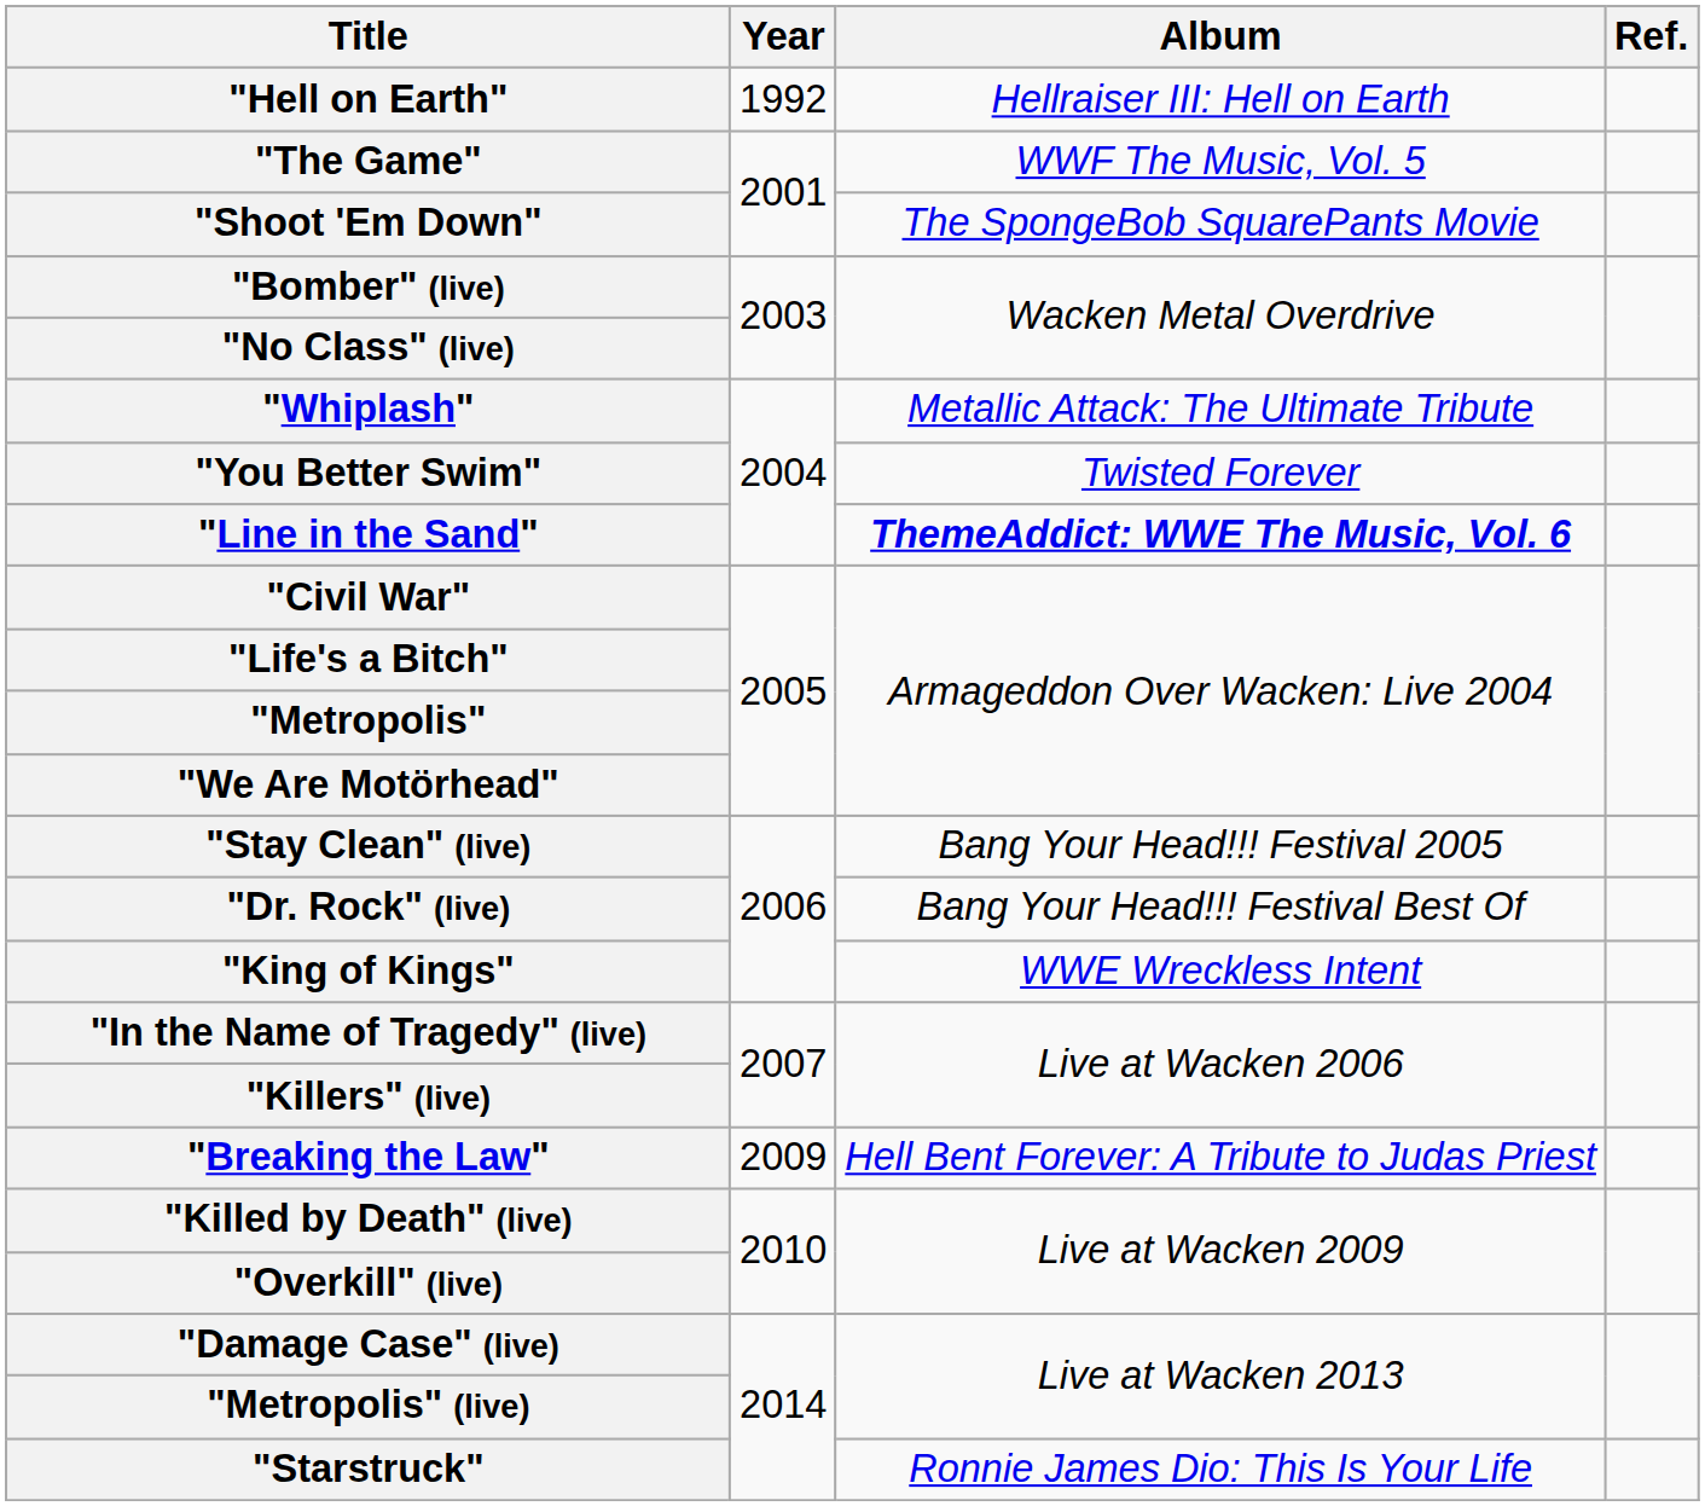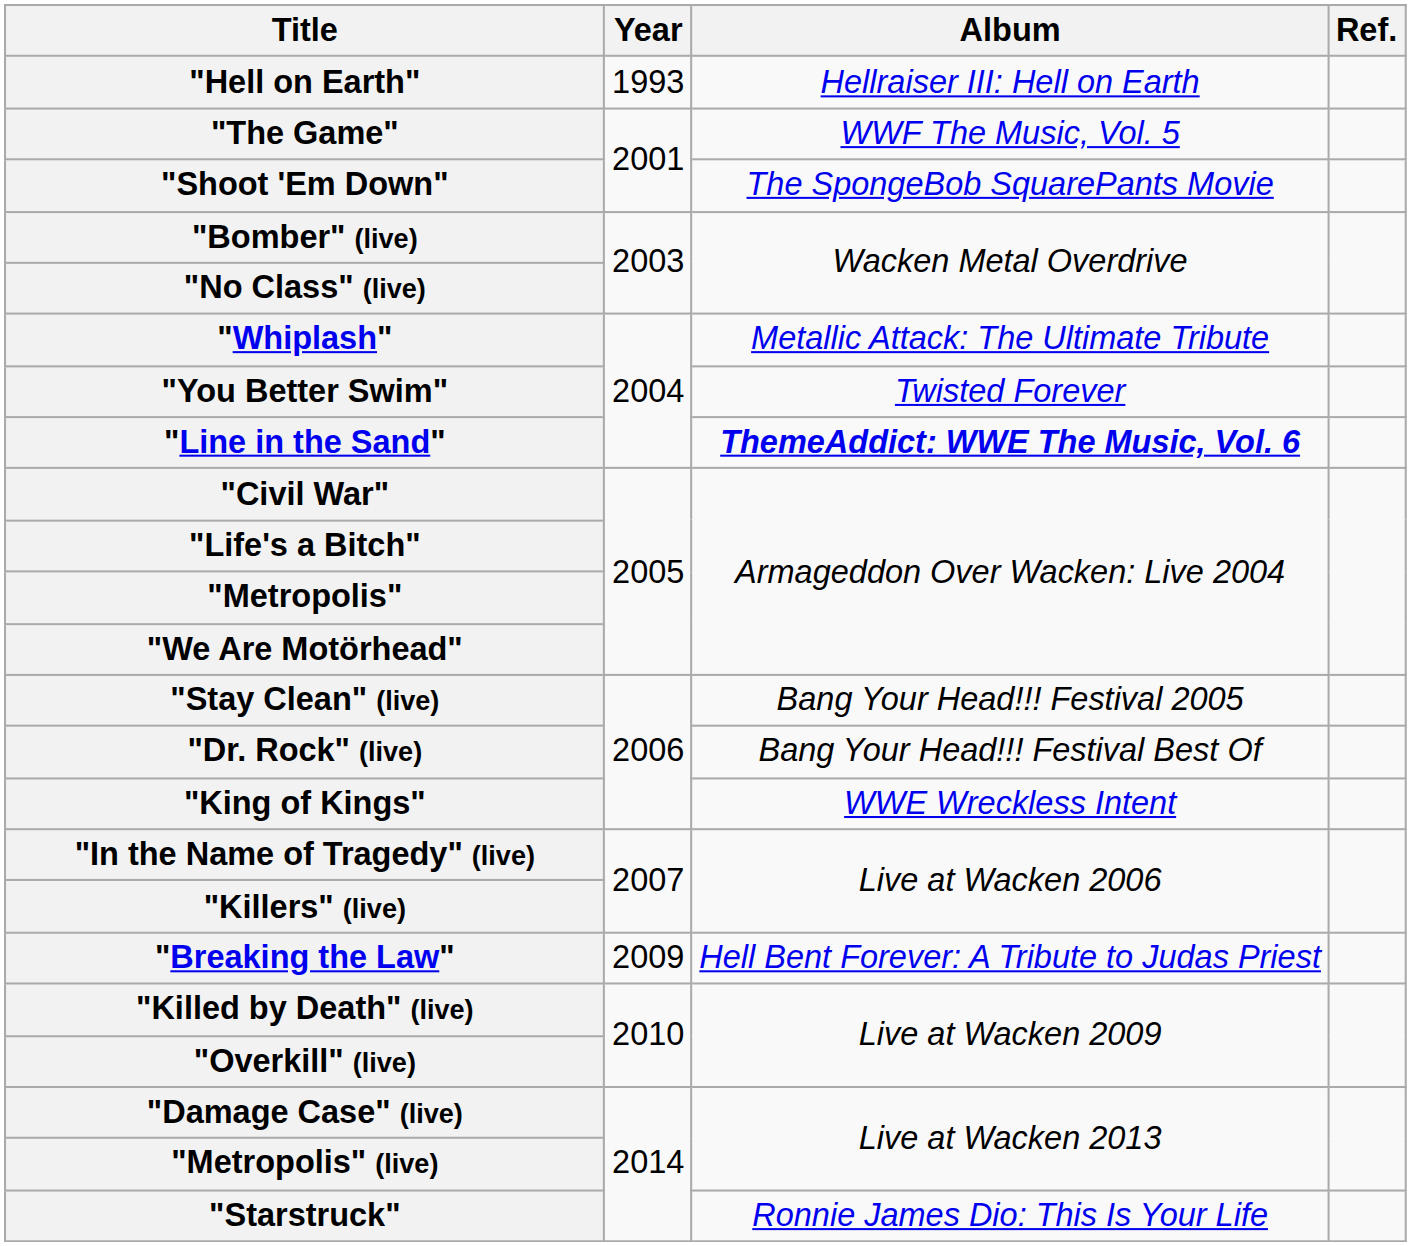 <table class="wikitable plainrowheaders" style="text-align:center;">
 <tr>
 <th scope="col" style="width:18em;">Title</th>
 <th scope="col">Year</th>
 <th scope="col">Album</th>
 <th scope="col">Ref.</th>
 </tr>
 <tr>
 <th scope="row">"Hell on Earth"</th>
-<td>1992</td>
+<td>1993</td>
 <td><em><a href='#'>Hellraiser III: Hell on Earth</a></em></td>
 <td></td>
 </tr>
 <tr>
 <th scope="row">"The Game"</th>
 <td rowspan="2">2001</td>
 <td><em><a href='#'>WWF The Music, Vol. 5</a></em></td>
 <td></td>
 </tr>
 <tr>
 <th scope="row">"Shoot 'Em Down"</th>
 <td><em><a href='#'>The SpongeBob SquarePants Movie</a></em></td>
 <td></td>
 </tr>
 <tr>
 <th scope="row">"Bomber" <small>(live)</small></th>
 <td rowspan="2">2003</td>
 <td rowspan="2"><em>Wacken Metal Overdrive</em></td>
 <td rowspan="2"></td>
 </tr>
 <tr>
 <th scope="row">"No Class" <small>(live)</small></th>
 </tr>
 <tr>
 <th scope="row">"<a href='#'>Whiplash</a>"</th>
 <td rowspan="3">2004</td>
 <td><em><a href='#'>Metallic Attack: The Ultimate Tribute</a></em></td>
 <td></td>
 </tr>
 <tr>
 <th scope="row">"You Better Swim"</th>
 <td><em><a href='#'>Twisted Forever</a></em></td>
 <td></td>
 </tr>
 <tr>
 <th scope="row">"<a href='#'>Line in the Sand</a>"</th>
 <td><strong><em><a href='#'>ThemeAddict: WWE The Music, Vol. 6</a></em></strong></td>
 <td></td>
 </tr>
 <tr>
 <th scope="row">"Civil War"</th>
 <td rowspan="4">2005</td>
 <td rowspan="4"><em>Armageddon Over Wacken: Live 2004</em></td>
 <td rowspan="4"></td>
 </tr>
 <tr>
 <th scope="row">"Life's a Bitch"</th>
 </tr>
 <tr>
 <th scope="row">"Metropolis"</th>
 </tr>
 <tr>
 <th scope="row">"We Are Motörhead"</th>
 </tr>
 <tr>
 <th scope="row">"Stay Clean" <small>(live)</small></th>
 <td rowspan="3">2006</td>
 <td><em>Bang Your Head!!! Festival 2005</em></td>
 <td></td>
 </tr>
 <tr>
 <th scope="row">"Dr. Rock" <small>(live)</small></th>
 <td><em>Bang Your Head!!! Festival Best Of</em></td>
 <td></td>
 </tr>
 <tr>
 <th scope="row">"King of Kings"</th>
 <td><em><a href='#'>WWE Wreckless Intent</a></em></td>
 <td></td>
 </tr>
 <tr>
 <th scope="row">"In the Name of Tragedy" <small>(live)</small></th>
 <td rowspan="2">2007</td>
 <td rowspan="2"><em>Live at Wacken 2006</em></td>
 <td rowspan="2"></td>
 </tr>
 <tr>
 <th scope="row">"Killers" <small>(live)</small></th>
 </tr>
 <tr>
 <th scope="row">"<a href='#'>Breaking the Law</a>"</th>
 <td>2009</td>
 <td><em><a href='#'>Hell Bent Forever: A Tribute to Judas Priest</a></em></td>
 <td></td>
 </tr>
 <tr>
 <th scope="row">"Killed by Death" <small>(live)</small></th>
 <td rowspan="2">2010</td>
 <td rowspan="2"><em>Live at Wacken 2009</em></td>
 <td rowspan="2"></td>
 </tr>
 <tr>
 <th scope="row">"Overkill" <small>(live)</small></th>
 </tr>
 <tr>
 <th scope="row">"Damage Case" <small>(live)</small></th>
 <td rowspan="3">2014</td>
 <td rowspan="2"><em>Live at Wacken 2013</em></td>
 <td rowspan="2"></td>
 </tr>
 <tr>
 <th scope="row">"Metropolis" <small>(live)</small></th>
 </tr>
 <tr>
 <th scope="row">"Starstruck"</th>
 <td rowspan="1"><em><a href='#'>Ronnie James Dio: This Is Your Life</a></em></td>
 <td rowspan="1"><small>      </small></td>
 </tr>
 </table>
